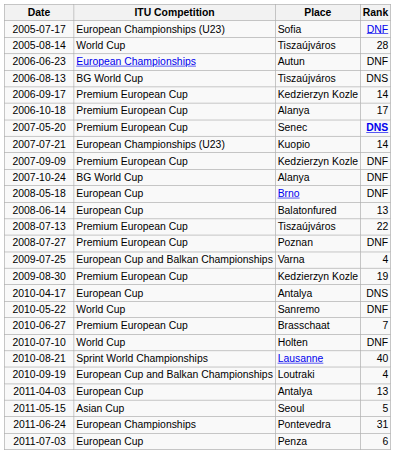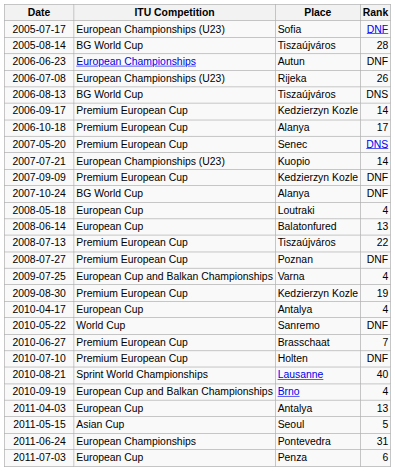 <table class="wikitable sortable">
 <tr>
 <th>Date</th>
 <th>ITU Competition</th>
 <th>Place</th>
 <th>Rank</th>
 </tr>
 <tr>
 <td style="text-align:right">  2005-07-17  </td>
 <td>European Championships (U23)</td>
 <td>Sofia</td>
 <td style="text-align:right"><a href='#'>DNF</a></td>
 </tr>
 <tr>
 <td style="text-align:right">  2005-08-14  </td>
-<td>World Cup</td>
+<td>BG World Cup</td>
 <td>Tiszaújváros</td>
 <td style="text-align:right">28</td>
 </tr>
 <tr>
 <td style="text-align:right">  2006-06-23  </td>
 <td><a href='#'>European Championships</a></td>
 <td>Autun</td>
 <td style="text-align:right">DNF</td>
+</tr>
+<tr>
+<td style="text-align:right">  2006-07-08  </td>
+<td>European Championships (U23)</td>
+<td>Rijeka</td>
+<td style="text-align:right">26</td>
 </tr>
 <tr>
 <td style="text-align:right">  2006-08-13  </td>
 <td>BG World Cup</td>
 <td>Tiszaújváros</td>
 <td style="text-align:right">DNS</td>
 </tr>
 <tr>
 <td style="text-align:right">  2006-09-17  </td>
 <td>Premium European Cup</td>
 <td>Kedzierzyn Kozle</td>
 <td style="text-align:right">14</td>
 </tr>
 <tr>
 <td style="text-align:right">  2006-10-18  </td>
 <td>Premium European Cup</td>
 <td>Alanya</td>
 <td style="text-align:right">17</td>
 </tr>
 <tr>
 <td style="text-align:right">  2007-05-20  </td>
 <td>Premium European Cup</td>
 <td>Senec</td>
-<td style="text-align:right"><strong><a href='#'>DNS</a></strong></td>
+<td style="text-align:right"><a href='#'>DNS</a></td>
 </tr>
 <tr>
 <td style="text-align:right">  2007-07-21  </td>
 <td>European Championships (U23)</td>
 <td>Kuopio</td>
 <td style="text-align:right">14</td>
 </tr>
 <tr>
 <td style="text-align:right">  2007-09-09  </td>
 <td>Premium European Cup</td>
 <td>Kedzierzyn Kozle</td>
 <td style="text-align:right">DNF</td>
 </tr>
 <tr>
 <td style="text-align:right">  2007-10-24  </td>
 <td>BG World Cup</td>
 <td>Alanya</td>
 <td style="text-align:right">DNF</td>
 </tr>
 <tr>
 <td style="text-align:right">  2008-05-18  </td>
 <td>European Cup</td>
-<td><a href='#'>Brno</a></td>
-<td style="text-align:right">DNF</td>
+<td>Loutraki</td>
+<td style="text-align:right">4</td>
 </tr>
 <tr>
 <td style="text-align:right">  2008-06-14  </td>
 <td>European Cup</td>
 <td>Balatonfured</td>
 <td style="text-align:right">13</td>
 </tr>
 <tr>
 <td style="text-align:right">  2008-07-13  </td>
 <td>Premium European Cup</td>
 <td>Tiszaújváros</td>
 <td style="text-align:right">22</td>
 </tr>
 <tr>
 <td style="text-align:right">  2008-07-27  </td>
 <td>Premium European Cup</td>
 <td>Poznan</td>
 <td style="text-align:right">DNF</td>
 </tr>
 <tr>
 <td style="text-align:right">  2009-07-25  </td>
 <td>European Cup and Balkan Championships</td>
 <td>Varna</td>
 <td style="text-align:right">4</td>
 </tr>
 <tr>
 <td style="text-align:right">  2009-08-30  </td>
 <td>Premium European Cup</td>
 <td>Kedzierzyn Kozle</td>
 <td style="text-align:right">19</td>
 </tr>
 <tr>
 <td style="text-align:right">  2010-04-17  </td>
 <td>European Cup</td>
 <td>Antalya</td>
-<td style="text-align:right">DNS</td>
+<td style="text-align:right">4</td>
 </tr>
 <tr>
 <td style="text-align:right">  2010-05-22  </td>
 <td>World Cup</td>
 <td>Sanremo</td>
 <td style="text-align:right">DNF</td>
 </tr>
 <tr>
 <td style="text-align:right">  2010-06-27  </td>
 <td>Premium European Cup</td>
 <td>Brasschaat</td>
 <td style="text-align:right">7</td>
 </tr>
 <tr>
 <td style="text-align:right">  2010-07-10  </td>
-<td>World Cup</td>
+<td>Premium European Cup</td>
 <td>Holten</td>
 <td style="text-align:right">DNF</td>
 </tr>
 <tr>
 <td style="text-align:right">  2010-08-21  </td>
 <td>Sprint World Championships</td>
 <td><a href='#'>Lausanne</a></td>
 <td style="text-align:right">40</td>
 </tr>
 <tr>
 <td style="text-align:right">  2010-09-19  </td>
 <td>European Cup and Balkan Championships</td>
-<td>Loutraki</td>
+<td><a href='#'>Brno</a></td>
 <td style="text-align:right">4</td>
 </tr>
 <tr>
 <td style="text-align:right">  2011-04-03  </td>
 <td>European Cup</td>
 <td>Antalya</td>
 <td style="text-align:right">13</td>
 </tr>
 <tr>
 <td style="text-align:right">  2011-05-15  </td>
 <td>Asian Cup</td>
 <td>Seoul</td>
 <td style="text-align:right">5</td>
 </tr>
 <tr>
 <td style="text-align:right">  2011-06-24  </td>
 <td>European Championships</td>
 <td>Pontevedra</td>
 <td style="text-align:right">31</td>
 </tr>
 <tr>
 <td style="text-align:right">  2011-07-03  </td>
 <td>European Cup</td>
 <td>Penza</td>
 <td style="text-align:right">6</td>
 </tr>
 </table>
